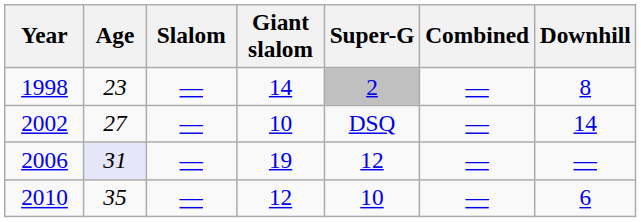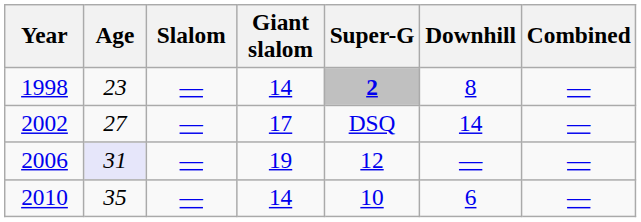 <table class=wikitable style="text-align:center">
 <tr>
 <th>  Year  </th>
 <th> Age </th>
 <th> Slalom </th>
 <th>Giant<br> slalom </th>
 <th>Super-G</th>
+<th>Downhill</th>
 <th>Combined</th>
-<th>Downhill</th>
 </tr>
 <tr>
 <td><a href='#'>1998</a></td>
 <td><em>23</em></td>
 <td><a href='#'>—</a></td>
 <td><a href='#'>14</a></td>
-<td style="background:silver;"><a href='#'>2</a></td>
+<td style="background:silver;"><strong><a href='#'>2</a></strong></td>
+<td><a href='#'>8</a></td>
 <td><a href='#'>—</a></td>
-<td><a href='#'>8</a></td>
 </tr>
 <tr>
 <td><a href='#'>2002</a></td>
 <td><em>27</em></td>
 <td><a href='#'>—</a></td>
-<td><a href='#'>10</a></td>
+<td><a href='#'>17</a></td>
 <td><a href='#'>DSQ</a></td>
+<td><a href='#'>14</a></td>
 <td><a href='#'>—</a></td>
-<td><a href='#'>14</a></td>
 </tr>
 <tr>
 <td><a href='#'>2006</a></td>
 <td style="background: lavender;"><em>31</em></td>
 <td><a href='#'>—</a></td>
 <td><a href='#'>19</a></td>
 <td><a href='#'>12</a></td>
 <td><a href='#'>—</a></td>
 <td><a href='#'>—</a></td>
 </tr>
 <tr>
 <td><a href='#'>2010</a></td>
 <td><em>35</em></td>
 <td><a href='#'>—</a></td>
-<td><a href='#'>12</a></td>
+<td><a href='#'>14</a></td>
 <td><a href='#'>10</a></td>
+<td><a href='#'>6</a></td>
 <td><a href='#'>—</a></td>
-<td><a href='#'>6</a></td>
 </tr>
 </table>
